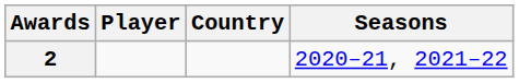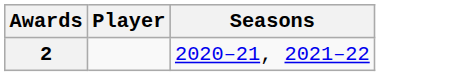 <table class="wikitable">
 <tr>
 <th>Awards</th>
 <th>Player</th>
-<th>Country</th>
 <th>Seasons</th>
 </tr>
 <tr>
 <th scope="row">2</th>
 <td><strong></strong></td>
-<td></td>
 <td><a href='#'>2020–21</a>, <a href='#'>2021–22</a></td>
 </tr>
 </table>
